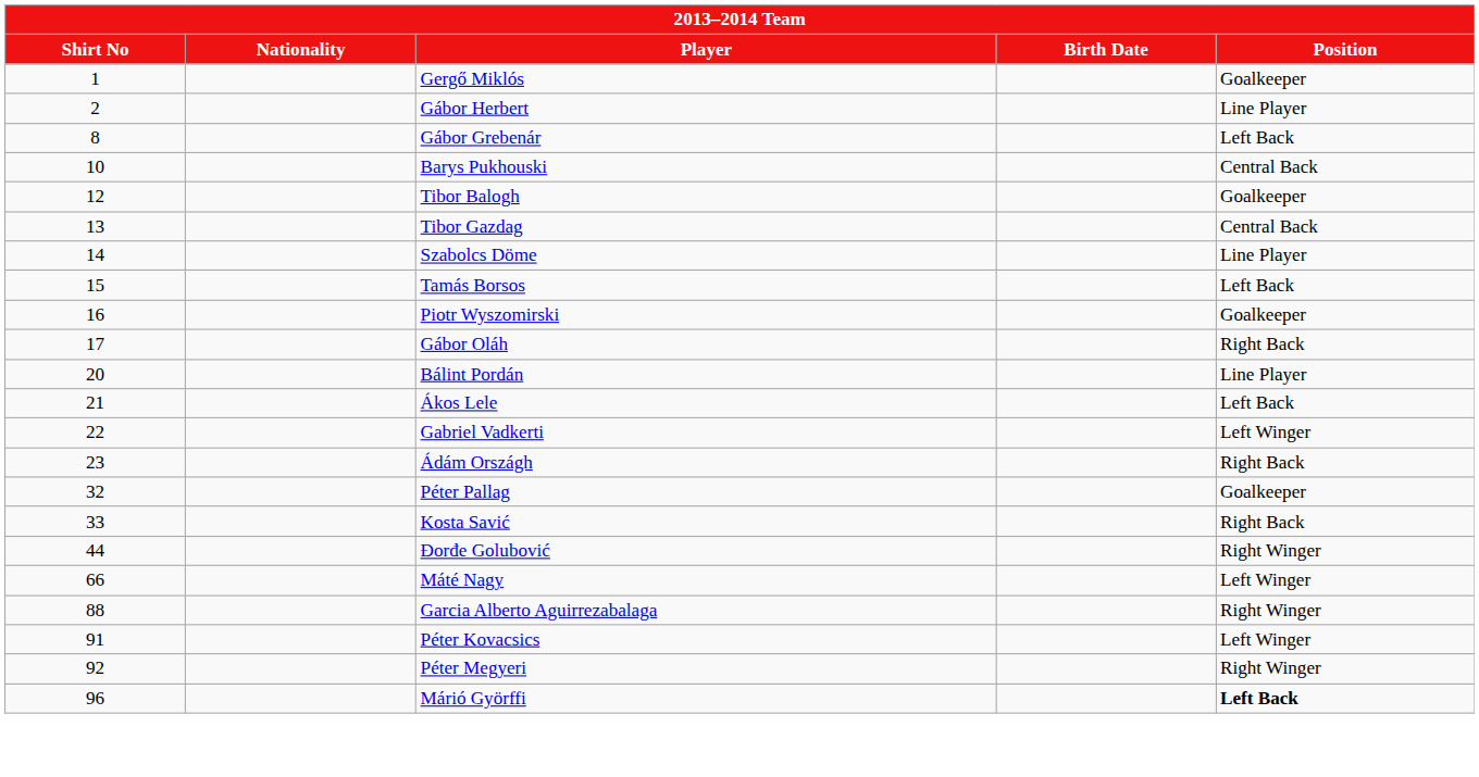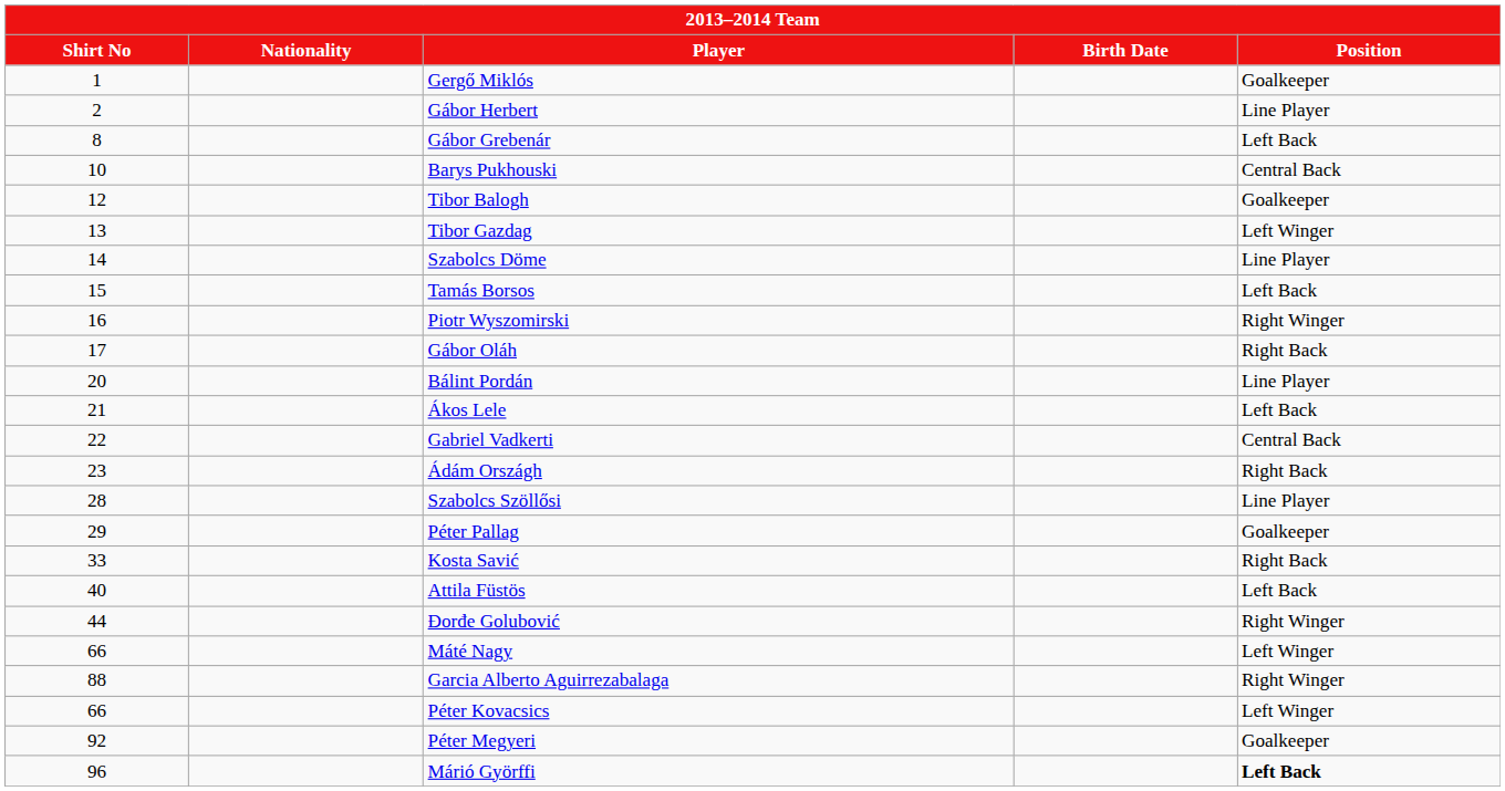 <table class="wikitable collapsible collapsed" style="width:100%">
 <tr>
 <th colspan="5" style="background:#ee1212; color:white; text-align:center;"> <strong>2013–2014 Team</strong></th>
 </tr>
 <tr>
 <th style="color:white; background:#EE1212">Shirt No</th>
 <th style="color:white; background:#EE1212">Nationality</th>
 <th style="color:white; background:#EE1212">Player</th>
 <th style="color:white; background:#EE1212">Birth Date</th>
 <th style="color:white; background:#EE1212">Position</th>
 </tr>
 <tr>
 <td align=center>1</td>
 <td></td>
 <td><a href='#'>Gergő Miklós</a></td>
 <td></td>
 <td>Goalkeeper</td>
 </tr>
 <tr>
 <td align=center>2</td>
 <td></td>
 <td><a href='#'>Gábor Herbert</a></td>
 <td></td>
 <td>Line Player</td>
 </tr>
 <tr>
 <td align=center>8</td>
 <td></td>
 <td><a href='#'>Gábor Grebenár</a></td>
 <td></td>
 <td>Left Back</td>
 </tr>
 <tr>
 <td align=center>10</td>
 <td></td>
 <td><a href='#'>Barys Pukhouski</a></td>
 <td></td>
 <td>Central Back</td>
 </tr>
 <tr>
 <td align=center>12</td>
 <td></td>
 <td><a href='#'>Tibor Balogh</a></td>
 <td></td>
 <td>Goalkeeper</td>
 </tr>
 <tr>
 <td align=center>13</td>
 <td></td>
 <td><a href='#'>Tibor Gazdag</a></td>
 <td></td>
-<td>Central Back</td>
+<td>Left Winger</td>
 </tr>
 <tr>
 <td align=center>14</td>
 <td></td>
 <td><a href='#'>Szabolcs Döme</a></td>
 <td></td>
 <td>Line Player</td>
 </tr>
 <tr>
 <td align=center>15</td>
 <td></td>
 <td><a href='#'>Tamás Borsos</a></td>
 <td></td>
 <td>Left Back</td>
 </tr>
 <tr>
 <td align=center>16</td>
 <td></td>
 <td><a href='#'>Piotr Wyszomirski</a></td>
 <td></td>
-<td>Goalkeeper</td>
+<td>Right Winger</td>
 </tr>
 <tr>
 <td align=center>17</td>
 <td></td>
 <td><a href='#'>Gábor Oláh</a></td>
 <td></td>
 <td>Right Back</td>
 </tr>
 <tr>
 <td align=center>20</td>
 <td></td>
 <td><a href='#'>Bálint Pordán</a></td>
 <td></td>
 <td>Line Player</td>
 </tr>
 <tr>
 <td align=center>21</td>
 <td></td>
 <td><a href='#'>Ákos Lele</a></td>
 <td></td>
 <td>Left Back</td>
 </tr>
 <tr>
 <td align=center>22</td>
 <td></td>
 <td><a href='#'>Gabriel Vadkerti</a></td>
 <td></td>
-<td>Left Winger</td>
+<td>Central Back</td>
 </tr>
 <tr>
 <td align=center>23</td>
 <td></td>
 <td><a href='#'>Ádám Országh</a></td>
 <td></td>
 <td>Right Back</td>
 </tr>
 <tr>
-<td align=center>32</td>
+<td align=center>28</td>
+<td></td>
+<td><a href='#'>Szabolcs Szöllősi</a></td>
+<td></td>
+<td>Line Player</td>
+</tr>
+<tr>
+<td align=center>29</td>
 <td></td>
 <td><a href='#'>Péter Pallag</a></td>
 <td></td>
 <td>Goalkeeper</td>
 </tr>
 <tr>
 <td align=center>33</td>
 <td></td>
 <td><a href='#'>Kosta Savić</a></td>
 <td></td>
 <td>Right Back</td>
+</tr>
+<tr>
+<td align=center>40</td>
+<td></td>
+<td><a href='#'>Attila Füstös</a></td>
+<td></td>
+<td>Left Back</td>
 </tr>
 <tr>
 <td align=center>44</td>
 <td></td>
 <td><a href='#'>Đorđe Golubović</a></td>
 <td></td>
 <td>Right Winger</td>
 </tr>
 <tr>
 <td align=center>66</td>
 <td></td>
 <td><a href='#'>Máté Nagy</a></td>
 <td></td>
 <td>Left Winger</td>
 </tr>
 <tr>
 <td align=center>88</td>
 <td></td>
 <td><a href='#'>Garcia Alberto Aguirrezabalaga</a></td>
 <td></td>
 <td>Right Winger</td>
 </tr>
 <tr>
-<td align=center>91</td>
+<td align=center>66</td>
 <td></td>
 <td><a href='#'>Péter Kovacsics</a></td>
 <td></td>
 <td>Left Winger</td>
 </tr>
 <tr>
 <td align=center>92</td>
 <td></td>
 <td><a href='#'>Péter Megyeri</a></td>
 <td></td>
-<td>Right Winger</td>
+<td>Goalkeeper</td>
 </tr>
 <tr>
 <td align=center>96</td>
 <td></td>
 <td><a href='#'>Márió Györffi</a></td>
 <td></td>
 <td><strong>Left Back</strong></td>
 </tr>
 </table>
